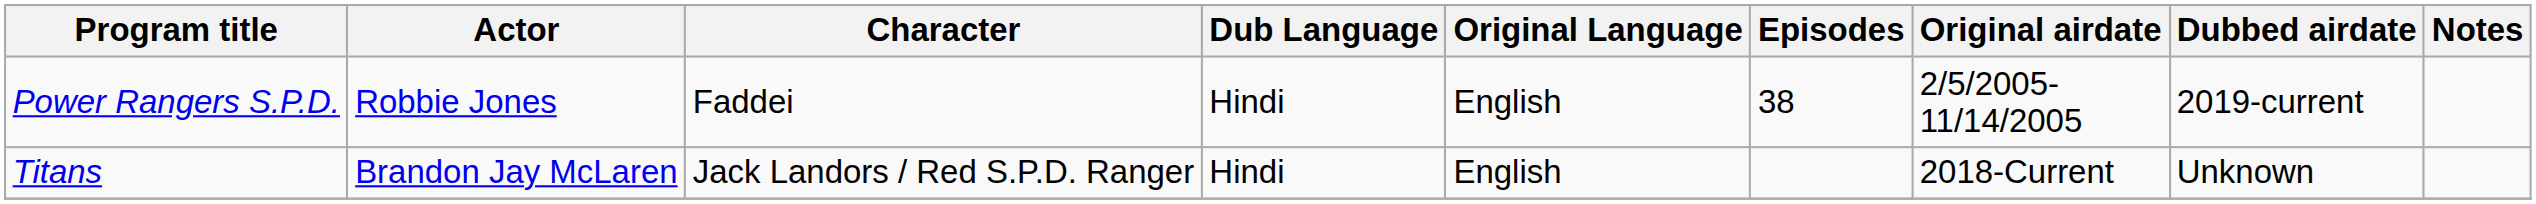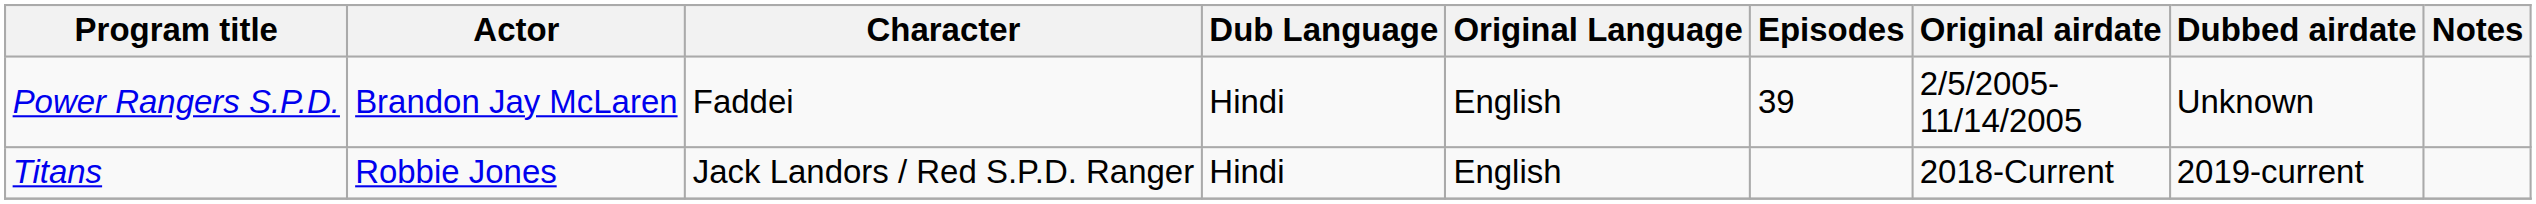 <table class="wikitable">
 <tr>
 <th>Program title</th>
 <th>Actor</th>
 <th>Character</th>
 <th>Dub Language</th>
 <th>Original Language</th>
 <th>Episodes</th>
 <th>Original airdate</th>
 <th>Dubbed airdate</th>
 <th>Notes</th>
 </tr>
 <tr>
 <td><em><a href='#'>Power Rangers S.P.D.</a></em></td>
-<td><a href='#'>Robbie Jones</a></td>
+<td><a href='#'>Brandon Jay McLaren</a></td>
 <td>Faddei</td>
 <td>Hindi</td>
 <td>English</td>
-<td>38</td>
+<td>39</td>
 <td>2/5/2005-<br>11/14/2005</td>
-<td>2019-current</td>
+<td>Unknown</td>
 <td></td>
 </tr>
 <tr>
 <td><a href='#'><em>Titans</em></a></td>
-<td><a href='#'>Brandon Jay McLaren</a></td>
+<td><a href='#'>Robbie Jones</a></td>
 <td>Jack Landors / Red S.P.D. Ranger</td>
 <td>Hindi</td>
 <td>English</td>
 <td></td>
 <td>2018-Current</td>
-<td>Unknown</td>
+<td>2019-current</td>
 <td></td>
 </tr>
 <tr>
 </tr>
 </table>
